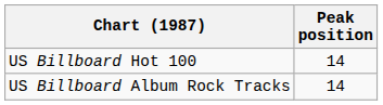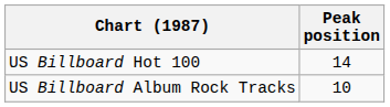 <table class="wikitable sortable">
 <tr>
 <th>Chart (1987)</th>
 <th>Peak<br>position</th>
 </tr>
 <tr>
 <td>US <em>Billboard</em> Hot 100</td>
 <td style="text-align:center;">14</td>
 </tr>
 <tr>
 <td>US <em>Billboard</em> Album Rock Tracks</td>
-<td style="text-align:center;">14</td>
+<td style="text-align:center;">10</td>
 </tr>
 </table>
